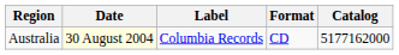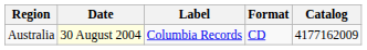 <table class="wikitable">
 <tr>
 <th>Region</th>
 <th>Date</th>
 <th>Label</th>
 <th>Format</th>
 <th>Catalog</th>
 </tr>
 <tr>
 <td>Australia</td>
 <td style="background: lightyellow;">30 August 2004</td>
 <td><a href='#'>Columbia Records</a></td>
 <td><a href='#'>CD</a></td>
-<td>5177162000</td>
+<td>4177162009</td>
 </tr>
 </table>
